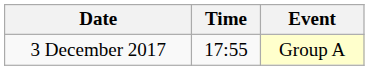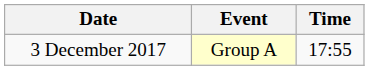 <table class = "wikitable" style="text-align:center;">
 <tr>
 <th width=150>Date</th>
+<th width=80>Event</th>
 <th width=50>Time</th>
-<th width=80>Event</th>
 </tr>
 <tr>
 <td>3 December 2017</td>
+<td bgcolor=ffffcc>Group A</td>
 <td>17:55</td>
-<td bgcolor=ffffcc>Group A</td>
 </tr>
 </table>
